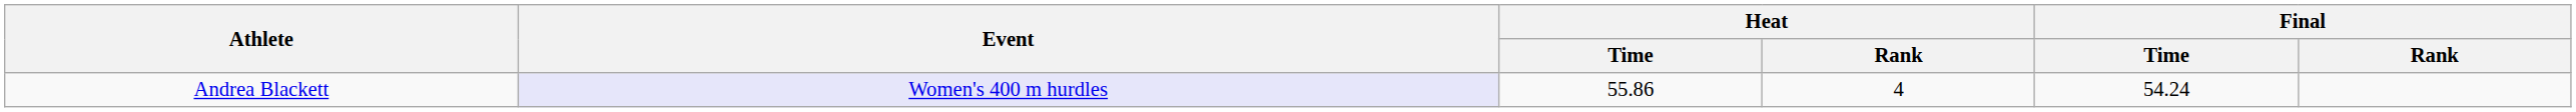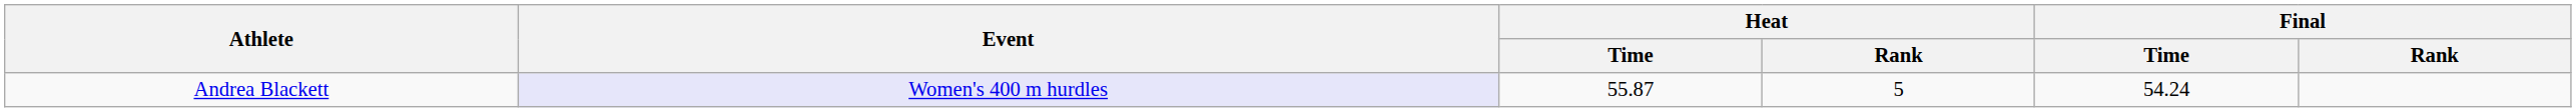 <table class="wikitable" style="font-size:95%; text-align:center;" width="95%">
 <tr>
 <th rowspan="2">Athlete</th>
 <th rowspan="2">Event</th>
 <th colspan="2">Heat</th>
 <th colspan="2">Final</th>
 </tr>
 <tr>
 <th>Time</th>
 <th>Rank</th>
 <th>Time</th>
 <th>Rank</th>
 </tr>
 <tr>
 <td width=20%><a href='#'>Andrea Blackett</a></td>
 <td style="background: lavender;"><a href='#'>Women's 400 m hurdles</a></td>
-<td>55.86</td>
-<td>4</td>
+<td>55.87</td>
+<td>5</td>
 <td>54.24</td>
 <td></td>
 </tr>
 </table>
